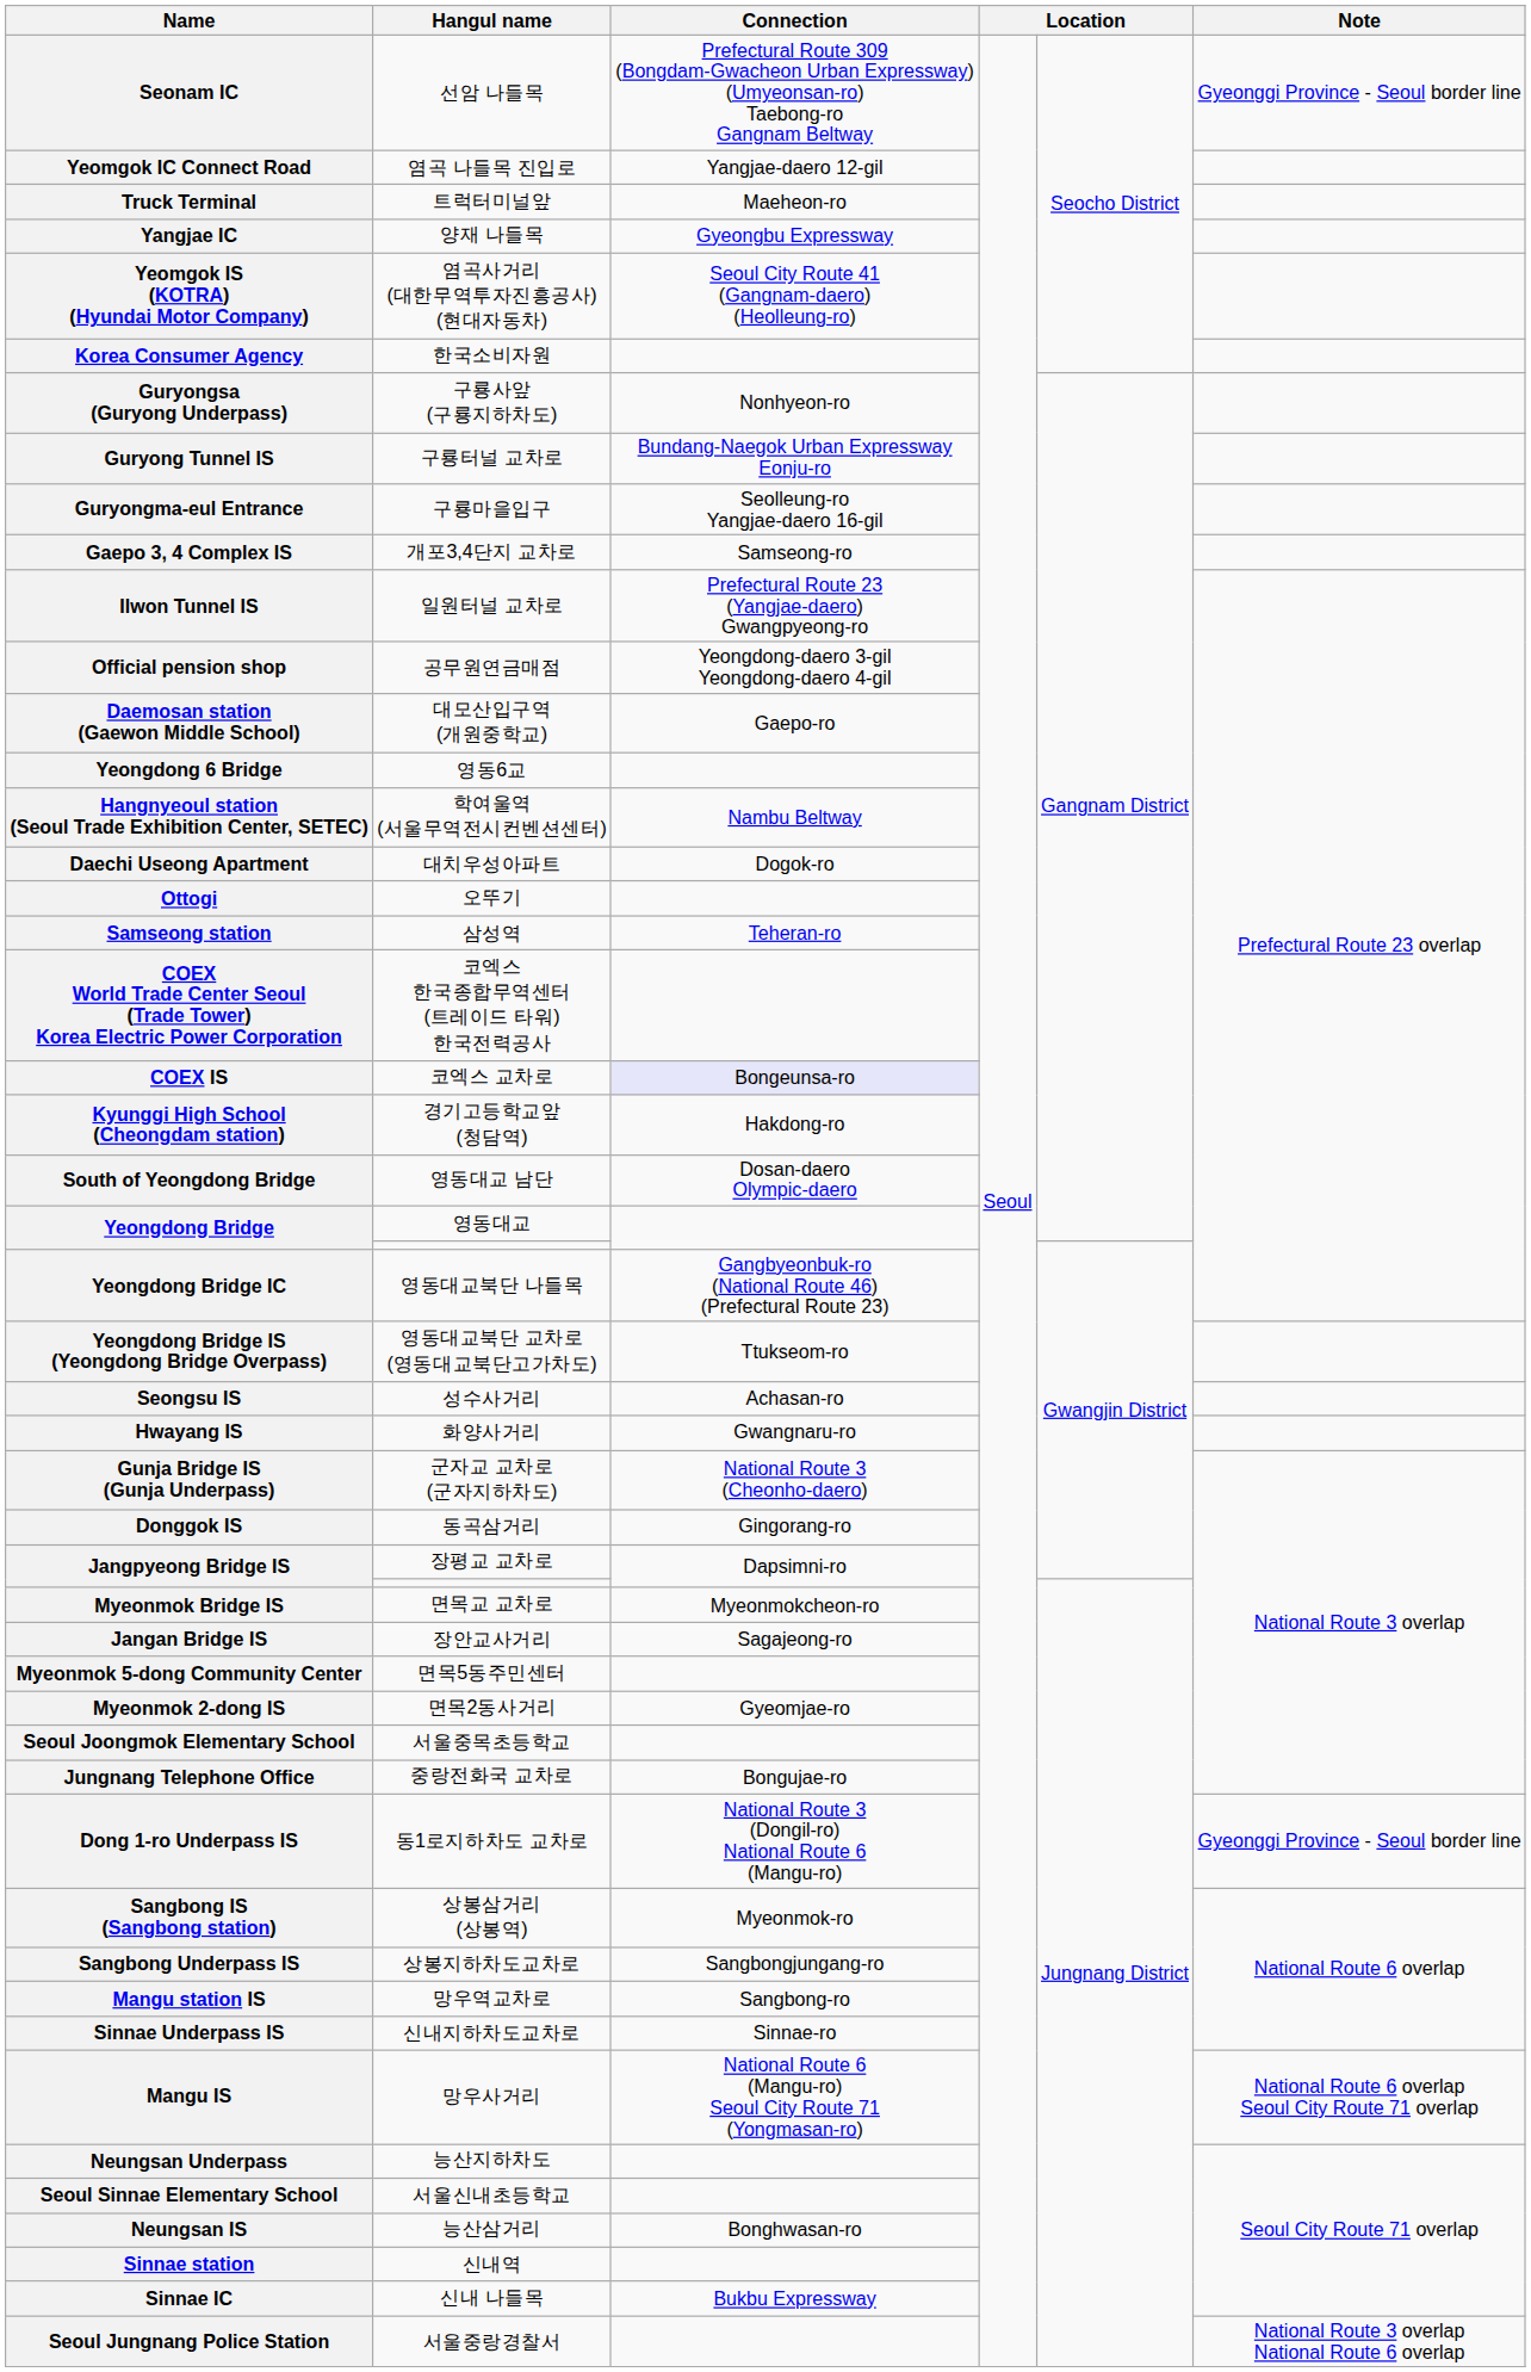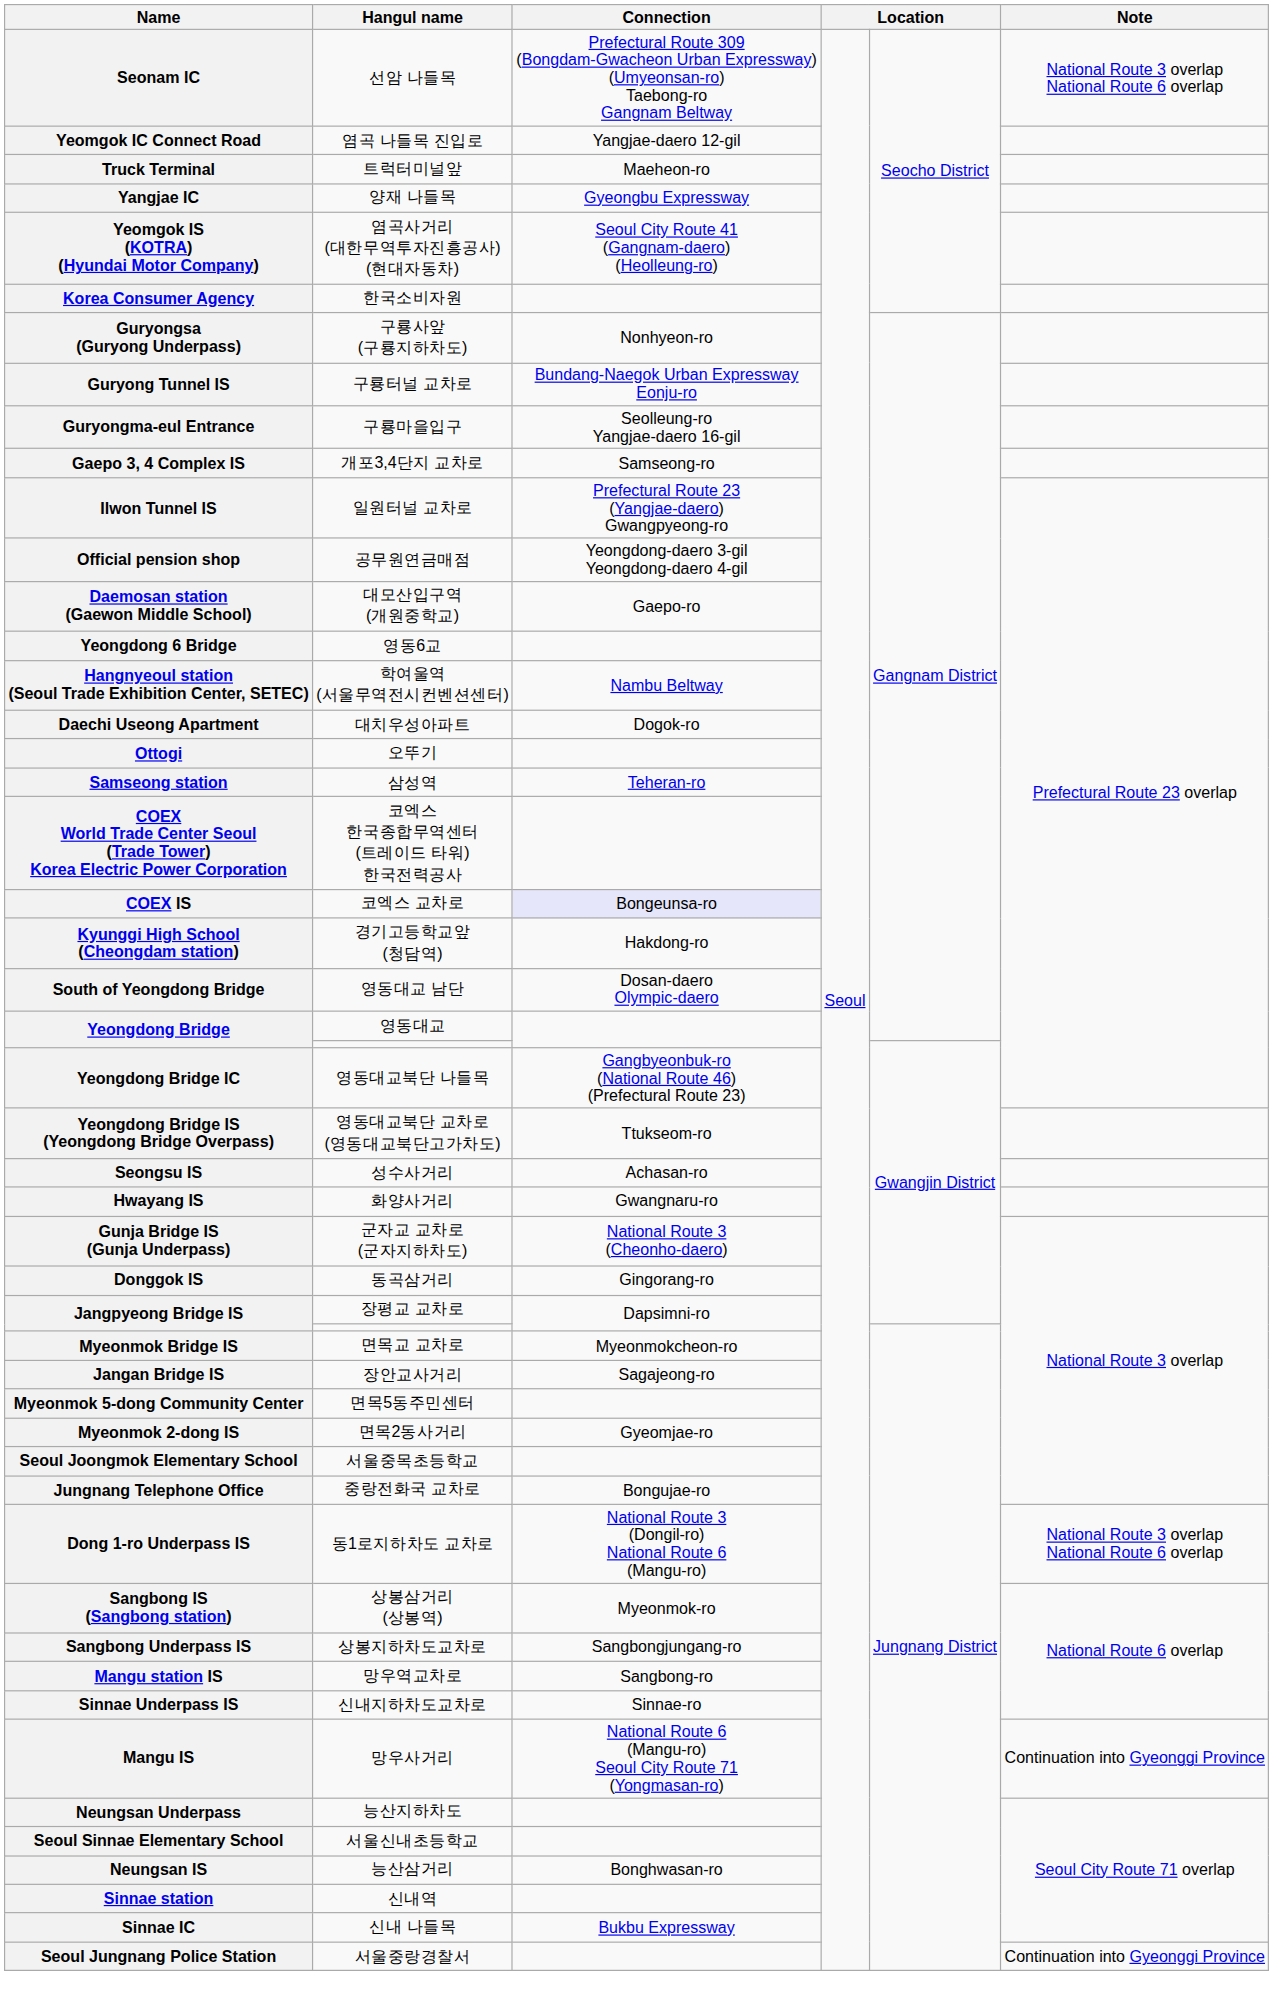 <table class="wikitable" style="font-size: 85%; text-align: center;">
 <tr>
 <th>Name </th>
 <th>Hangul name</th>
 <th>Connection</th>
 <th colspan="2">Location</th>
 <th>Note</th>
 </tr>
 <tr>
 <th>Seonam IC</th>
 <td>선암 나들목</td>
 <td><a href='#'>Prefectural Route 309</a><br>(<a href='#'>Bongdam-Gwacheon Urban Expressway</a>)<br>(<a href='#'>Umyeonsan-ro</a>)<br>Taebong-ro<br><a href='#'>Gangnam Beltway</a></td>
 <td rowspan=50><a href='#'>Seoul</a></td>
 <td rowspan=6><a href='#'>Seocho District</a></td>
-<td><a href='#'>Gyeonggi Province</a> - <a href='#'>Seoul</a> border line</td>
+<td><a href='#'>National Route 3</a> overlap<br><a href='#'>National Route 6</a> overlap</td>
 </tr>
 <tr>
 <th>Yeomgok IC Connect Road</th>
 <td>염곡 나들목 진입로</td>
 <td>Yangjae-daero 12-gil</td>
 <td></td>
 </tr>
 <tr>
 <th>Truck Terminal</th>
 <td>트럭터미널앞</td>
 <td>Maeheon-ro</td>
 <td></td>
 </tr>
 <tr>
 <th>Yangjae IC</th>
 <td>양재 나들목</td>
 <td><a href='#'>Gyeongbu Expressway</a></td>
 <td></td>
 </tr>
 <tr>
 <th>Yeomgok IS<br>(<a href='#'>KOTRA</a>)<br>(<a href='#'>Hyundai Motor Company</a>)</th>
 <td>염곡사거리<br>(대한무역투자진흥공사)<br>(현대자동차)</td>
 <td><a href='#'>Seoul City Route 41</a><br>(<a href='#'>Gangnam-daero</a>)<br>(<a href='#'>Heolleung-ro</a>)</td>
 <td></td>
 </tr>
 <tr>
 <th><a href='#'>Korea Consumer Agency</a></th>
 <td>한국소비자원</td>
 <td></td>
 <td></td>
 </tr>
 <tr>
 <th>Guryongsa<br>(Guryong Underpass)</th>
 <td>구룡사앞<br> (구룡지하차도)</td>
 <td>Nonhyeon-ro</td>
 <td rowspan=17><a href='#'>Gangnam District</a></td>
 <td></td>
 </tr>
 <tr>
 <th>Guryong Tunnel IS</th>
 <td>구룡터널 교차로</td>
 <td><a href='#'>Bundang-Naegok Urban Expressway</a><br><a href='#'>Eonju-ro</a></td>
 <td></td>
 </tr>
 <tr>
 <th>Guryongma-eul Entrance</th>
 <td>구룡마을입구</td>
 <td>Seolleung-ro<br>Yangjae-daero 16-gil</td>
 <td></td>
 </tr>
 <tr>
 <th>Gaepo 3, 4 Complex IS</th>
 <td>개포3,4단지 교차로</td>
 <td>Samseong-ro</td>
 <td></td>
 </tr>
 <tr>
 <th>Ilwon Tunnel IS</th>
 <td>일원터널 교차로</td>
 <td><a href='#'>Prefectural Route 23</a><br>(<a href='#'>Yangjae-daero</a>)<br>Gwangpyeong-ro</td>
 <td rowspan=15><a href='#'>Prefectural Route 23</a> overlap</td>
 </tr>
 <tr>
 <th>Official pension shop</th>
 <td>공무원연금매점</td>
 <td>Yeongdong-daero 3-gil<br>Yeongdong-daero 4-gil</td>
 </tr>
 <tr>
 <th><a href='#'>Daemosan station</a><br>(Gaewon Middle School)</th>
 <td>대모산입구역<br>(개원중학교)</td>
 <td>Gaepo-ro</td>
 </tr>
 <tr>
 <th>Yeongdong 6 Bridge</th>
 <td>영동6교</td>
 <td></td>
 </tr>
 <tr>
 <th><a href='#'>Hangnyeoul station</a><br>(Seoul Trade Exhibition Center, SETEC)</th>
 <td>학여울역<br>(서울무역전시컨벤션센터)</td>
 <td><a href='#'>Nambu Beltway</a></td>
 </tr>
 <tr>
 <th>Daechi Useong Apartment</th>
 <td>대치우성아파트</td>
 <td>Dogok-ro</td>
 </tr>
 <tr>
 <th><a href='#'>Ottogi</a></th>
 <td>오뚜기</td>
 <td></td>
 </tr>
 <tr>
 <th><a href='#'>Samseong station</a></th>
 <td>삼성역</td>
 <td><a href='#'>Teheran-ro</a></td>
 </tr>
 <tr>
 <th><a href='#'>COEX</a><br><a href='#'>World Trade Center Seoul</a><br>(<a href='#'>Trade Tower</a>)<br><a href='#'>Korea Electric Power Corporation</a></th>
 <td>코엑스<br>한국종합무역센터<br>(트레이드 타워)<br>한국전력공사</td>
 <td></td>
 </tr>
 <tr>
 <th><a href='#'>COEX</a> IS</th>
 <td>코엑스 교차로</td>
 <td style="background: lavender;">Bongeunsa-ro</td>
 </tr>
 <tr>
 <th><a href='#'>Kyunggi High School</a><br>(<a href='#'>Cheongdam station</a>)</th>
 <td>경기고등학교앞<br>(청담역)</td>
 <td>Hakdong-ro</td>
 </tr>
 <tr>
 <th>South of Yeongdong Bridge</th>
 <td>영동대교 남단</td>
 <td>Dosan-daero<br><a href='#'>Olympic-daero</a></td>
 </tr>
 <tr>
 <th rowspan=2><a href='#'>Yeongdong Bridge</a></th>
 <td>영동대교</td>
 <td rowspan=2></td>
 </tr>
 <tr>
 <td></td>
 <td rowspan=8><a href='#'>Gwangjin District</a></td>
 </tr>
 <tr>
 <th>Yeongdong Bridge IC</th>
 <td>영동대교북단 나들목</td>
 <td><a href='#'>Gangbyeonbuk-ro</a><br>(<a href='#'>National Route 46</a>)<br>(Prefectural Route 23)</td>
 </tr>
 <tr>
 <th>Yeongdong Bridge IS<br>(Yeongdong Bridge Overpass)</th>
 <td>영동대교북단 교차로<br>(영동대교북단고가차도)</td>
 <td>Ttukseom-ro</td>
 <td></td>
 </tr>
 <tr>
 <th>Seongsu IS</th>
 <td>성수사거리</td>
 <td>Achasan-ro</td>
 <td></td>
 </tr>
 <tr>
 <th>Hwayang IS</th>
 <td>화양사거리</td>
 <td>Gwangnaru-ro</td>
 <td></td>
 </tr>
 <tr>
 <th>Gunja Bridge IS<br>(Gunja Underpass)</th>
 <td>군자교 교차로<br>(군자지하차도)</td>
 <td><a href='#'>National Route 3</a><br>(<a href='#'>Cheonho-daero</a>)</td>
 <td rowspan=10><a href='#'>National Route 3</a> overlap</td>
 </tr>
 <tr>
 <th>Donggok IS</th>
 <td>동곡삼거리</td>
 <td>Gingorang-ro</td>
 </tr>
 <tr>
 <th rowspan=2>Jangpyeong Bridge IS</th>
 <td>장평교 교차로</td>
 <td rowspan=2>Dapsimni-ro</td>
 </tr>
 <tr>
 <td></td>
 <td rowspan=19><a href='#'>Jungnang District</a></td>
 </tr>
 <tr>
 <th>Myeonmok Bridge IS</th>
 <td>면목교 교차로</td>
 <td>Myeonmokcheon-ro</td>
 </tr>
 <tr>
 <th>Jangan Bridge IS</th>
 <td>장안교사거리</td>
 <td>Sagajeong-ro</td>
 </tr>
 <tr>
 <th>Myeonmok 5-dong Community Center</th>
 <td>면목5동주민센터</td>
 <td></td>
 </tr>
 <tr>
 <th>Myeonmok 2-dong IS</th>
 <td>면목2동사거리</td>
 <td>Gyeomjae-ro</td>
 </tr>
 <tr>
 <th>Seoul Joongmok Elementary School</th>
 <td>서울중목초등학교</td>
 <td></td>
 </tr>
 <tr>
 <th>Jungnang Telephone Office</th>
 <td>중랑전화국 교차로</td>
 <td>Bongujae-ro</td>
 </tr>
 <tr>
 <th>Dong 1-ro Underpass IS</th>
 <td>동1로지하차도 교차로</td>
 <td><a href='#'>National Route 3</a><br>(Dongil-ro)<br><a href='#'>National Route 6</a><br>(Mangu-ro)</td>
-<td><a href='#'>Gyeonggi Province</a> - <a href='#'>Seoul</a> border line</td>
+<td><a href='#'>National Route 3</a> overlap<br><a href='#'>National Route 6</a> overlap</td>
 </tr>
 <tr>
 <th>Sangbong IS<br>(<a href='#'>Sangbong station</a>)</th>
 <td>상봉삼거리<br>(상봉역)</td>
 <td>Myeonmok-ro</td>
 <td rowspan=4><a href='#'>National Route 6</a> overlap</td>
 </tr>
 <tr>
 <th>Sangbong Underpass IS</th>
 <td>상봉지하차도교차로</td>
 <td>Sangbongjungang-ro</td>
 </tr>
 <tr>
 <th><a href='#'>Mangu station</a> IS</th>
 <td>망우역교차로</td>
 <td>Sangbong-ro</td>
 </tr>
 <tr>
 <th>Sinnae Underpass IS</th>
 <td>신내지하차도교차로</td>
 <td>Sinnae-ro</td>
 </tr>
 <tr>
 <th>Mangu IS</th>
 <td>망우사거리</td>
 <td><a href='#'>National Route 6</a><br>(Mangu-ro)<br><a href='#'>Seoul City Route 71</a><br>(<a href='#'>Yongmasan-ro</a>)</td>
-<td><a href='#'>National Route 6</a> overlap<br><a href='#'>Seoul City Route 71</a> overlap</td>
+<td>Continuation into <a href='#'>Gyeonggi Province</a></td>
 </tr>
 <tr>
 <th>Neungsan Underpass</th>
 <td>능산지하차도</td>
 <td></td>
 <td rowspan=5><a href='#'>Seoul City Route 71</a> overlap</td>
 </tr>
 <tr>
 <th>Seoul Sinnae Elementary School</th>
 <td>서울신내초등학교</td>
 <td></td>
 </tr>
 <tr>
 <th>Neungsan IS</th>
 <td>능산삼거리</td>
 <td>Bonghwasan-ro</td>
 </tr>
 <tr>
 <th><a href='#'>Sinnae station</a></th>
 <td>신내역</td>
 <td></td>
 </tr>
 <tr>
 <th>Sinnae IC</th>
 <td>신내 나들목</td>
 <td><a href='#'>Bukbu Expressway</a></td>
 </tr>
 <tr>
 <th>Seoul Jungnang Police Station</th>
 <td>서울중랑경찰서</td>
 <td></td>
-<td><a href='#'>National Route 3</a> overlap<br><a href='#'>National Route 6</a> overlap</td>
+<td>Continuation into <a href='#'>Gyeonggi Province</a></td>
 </tr>
 <tr>
 </tr>
 </table>
